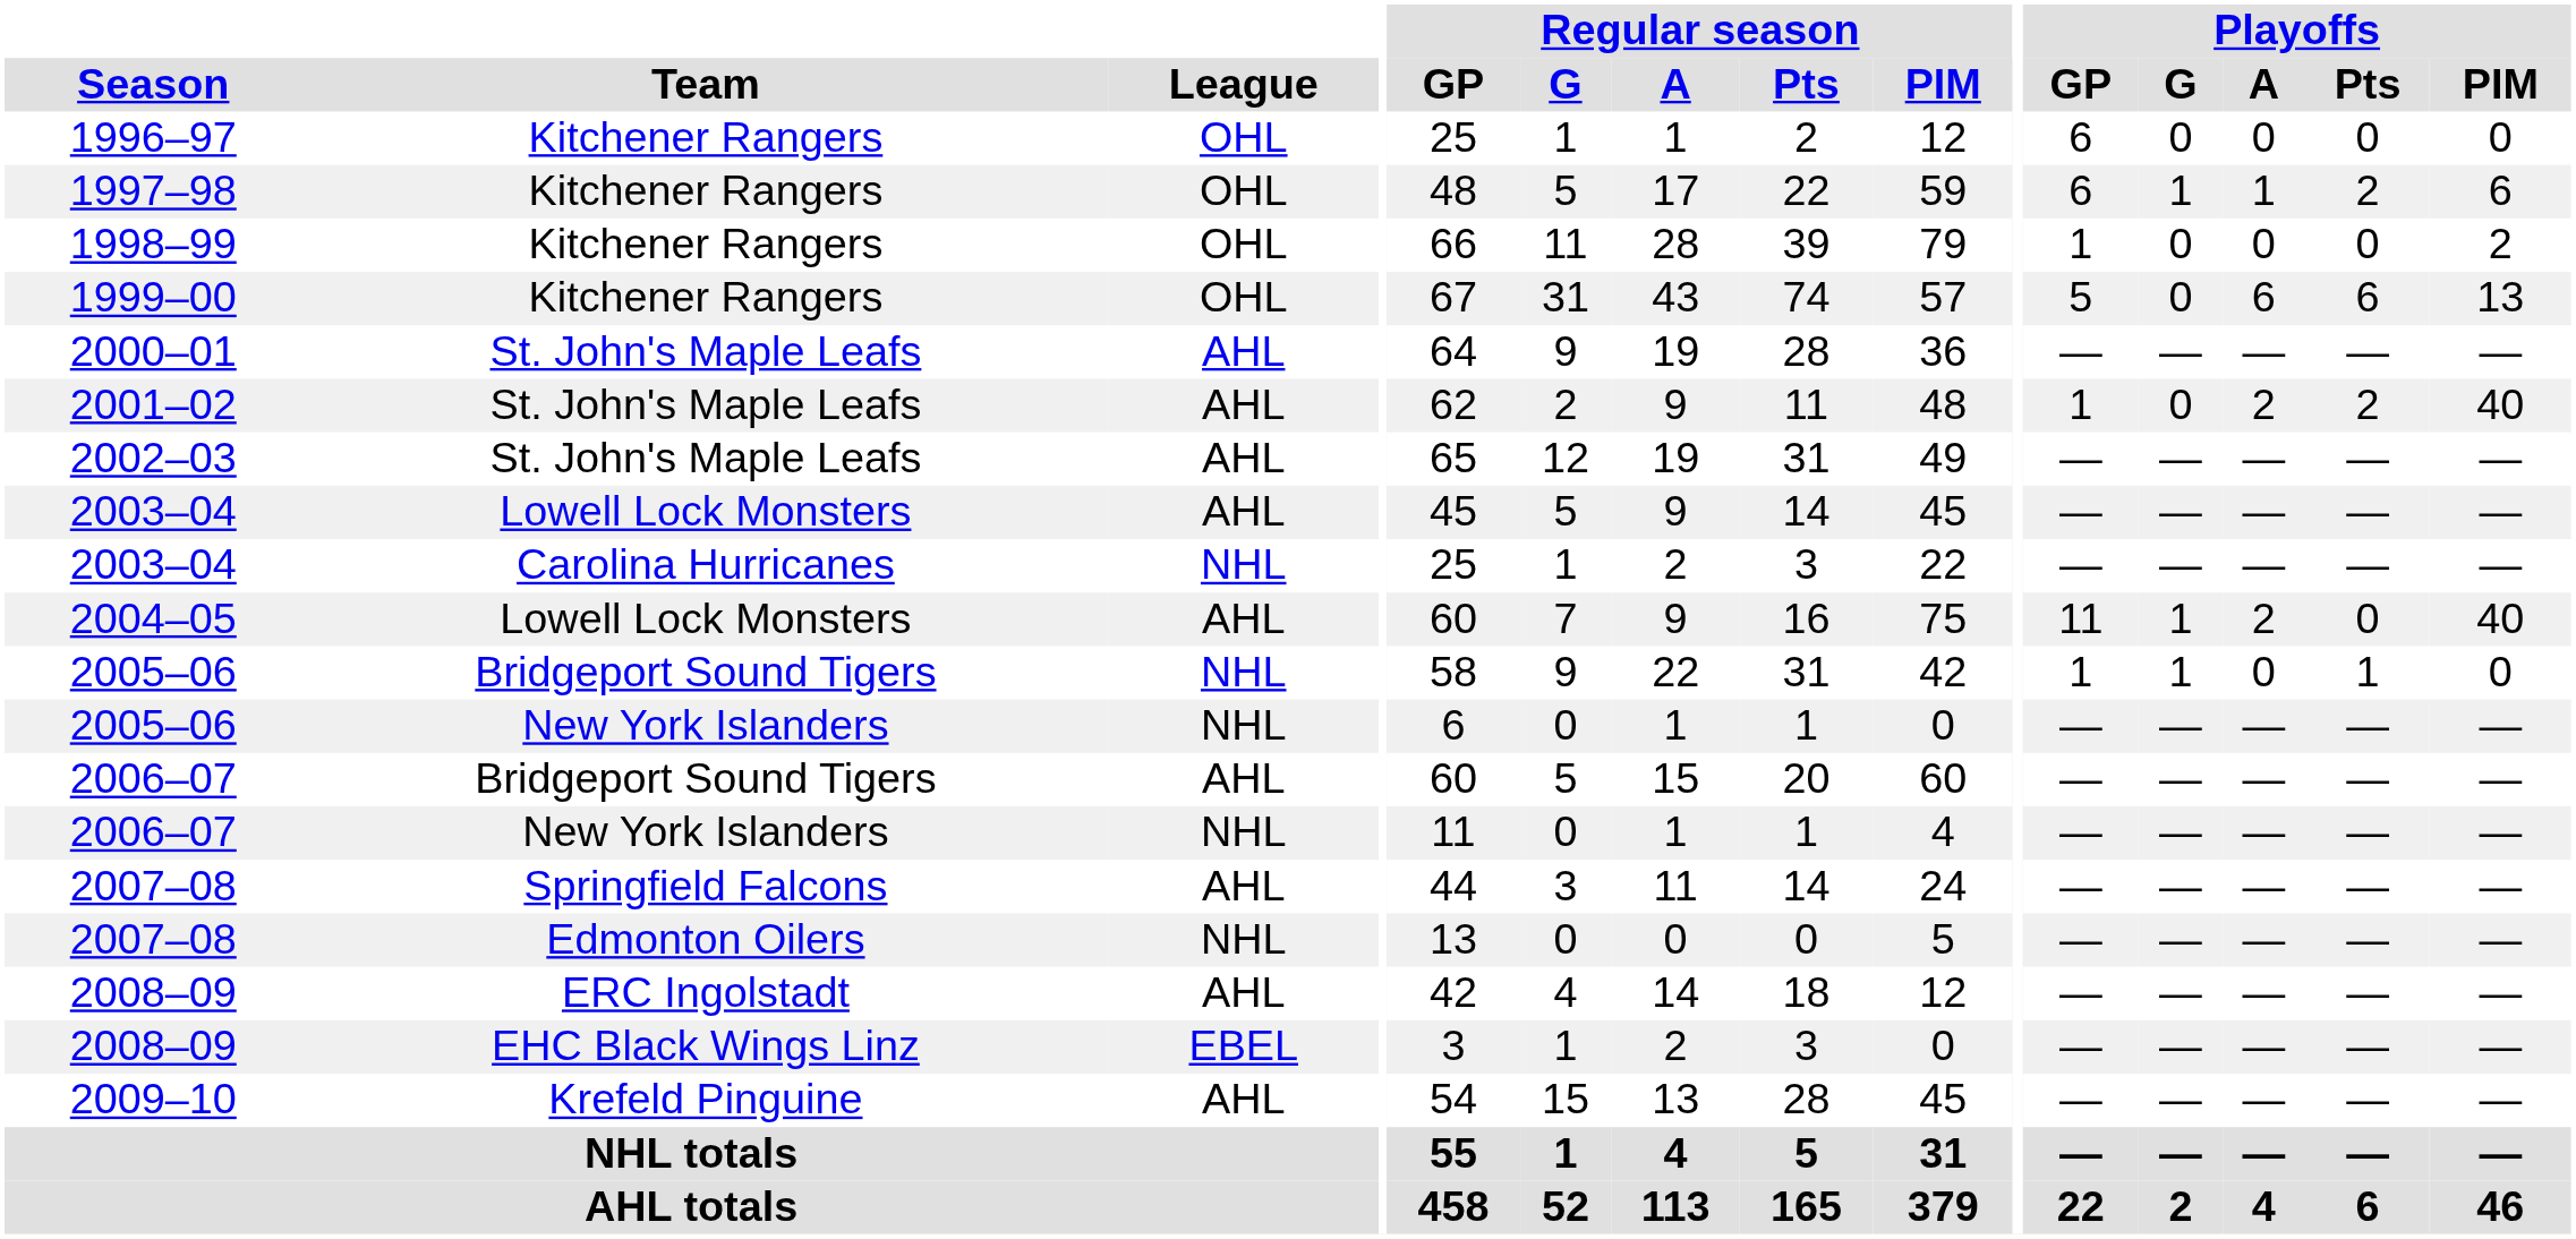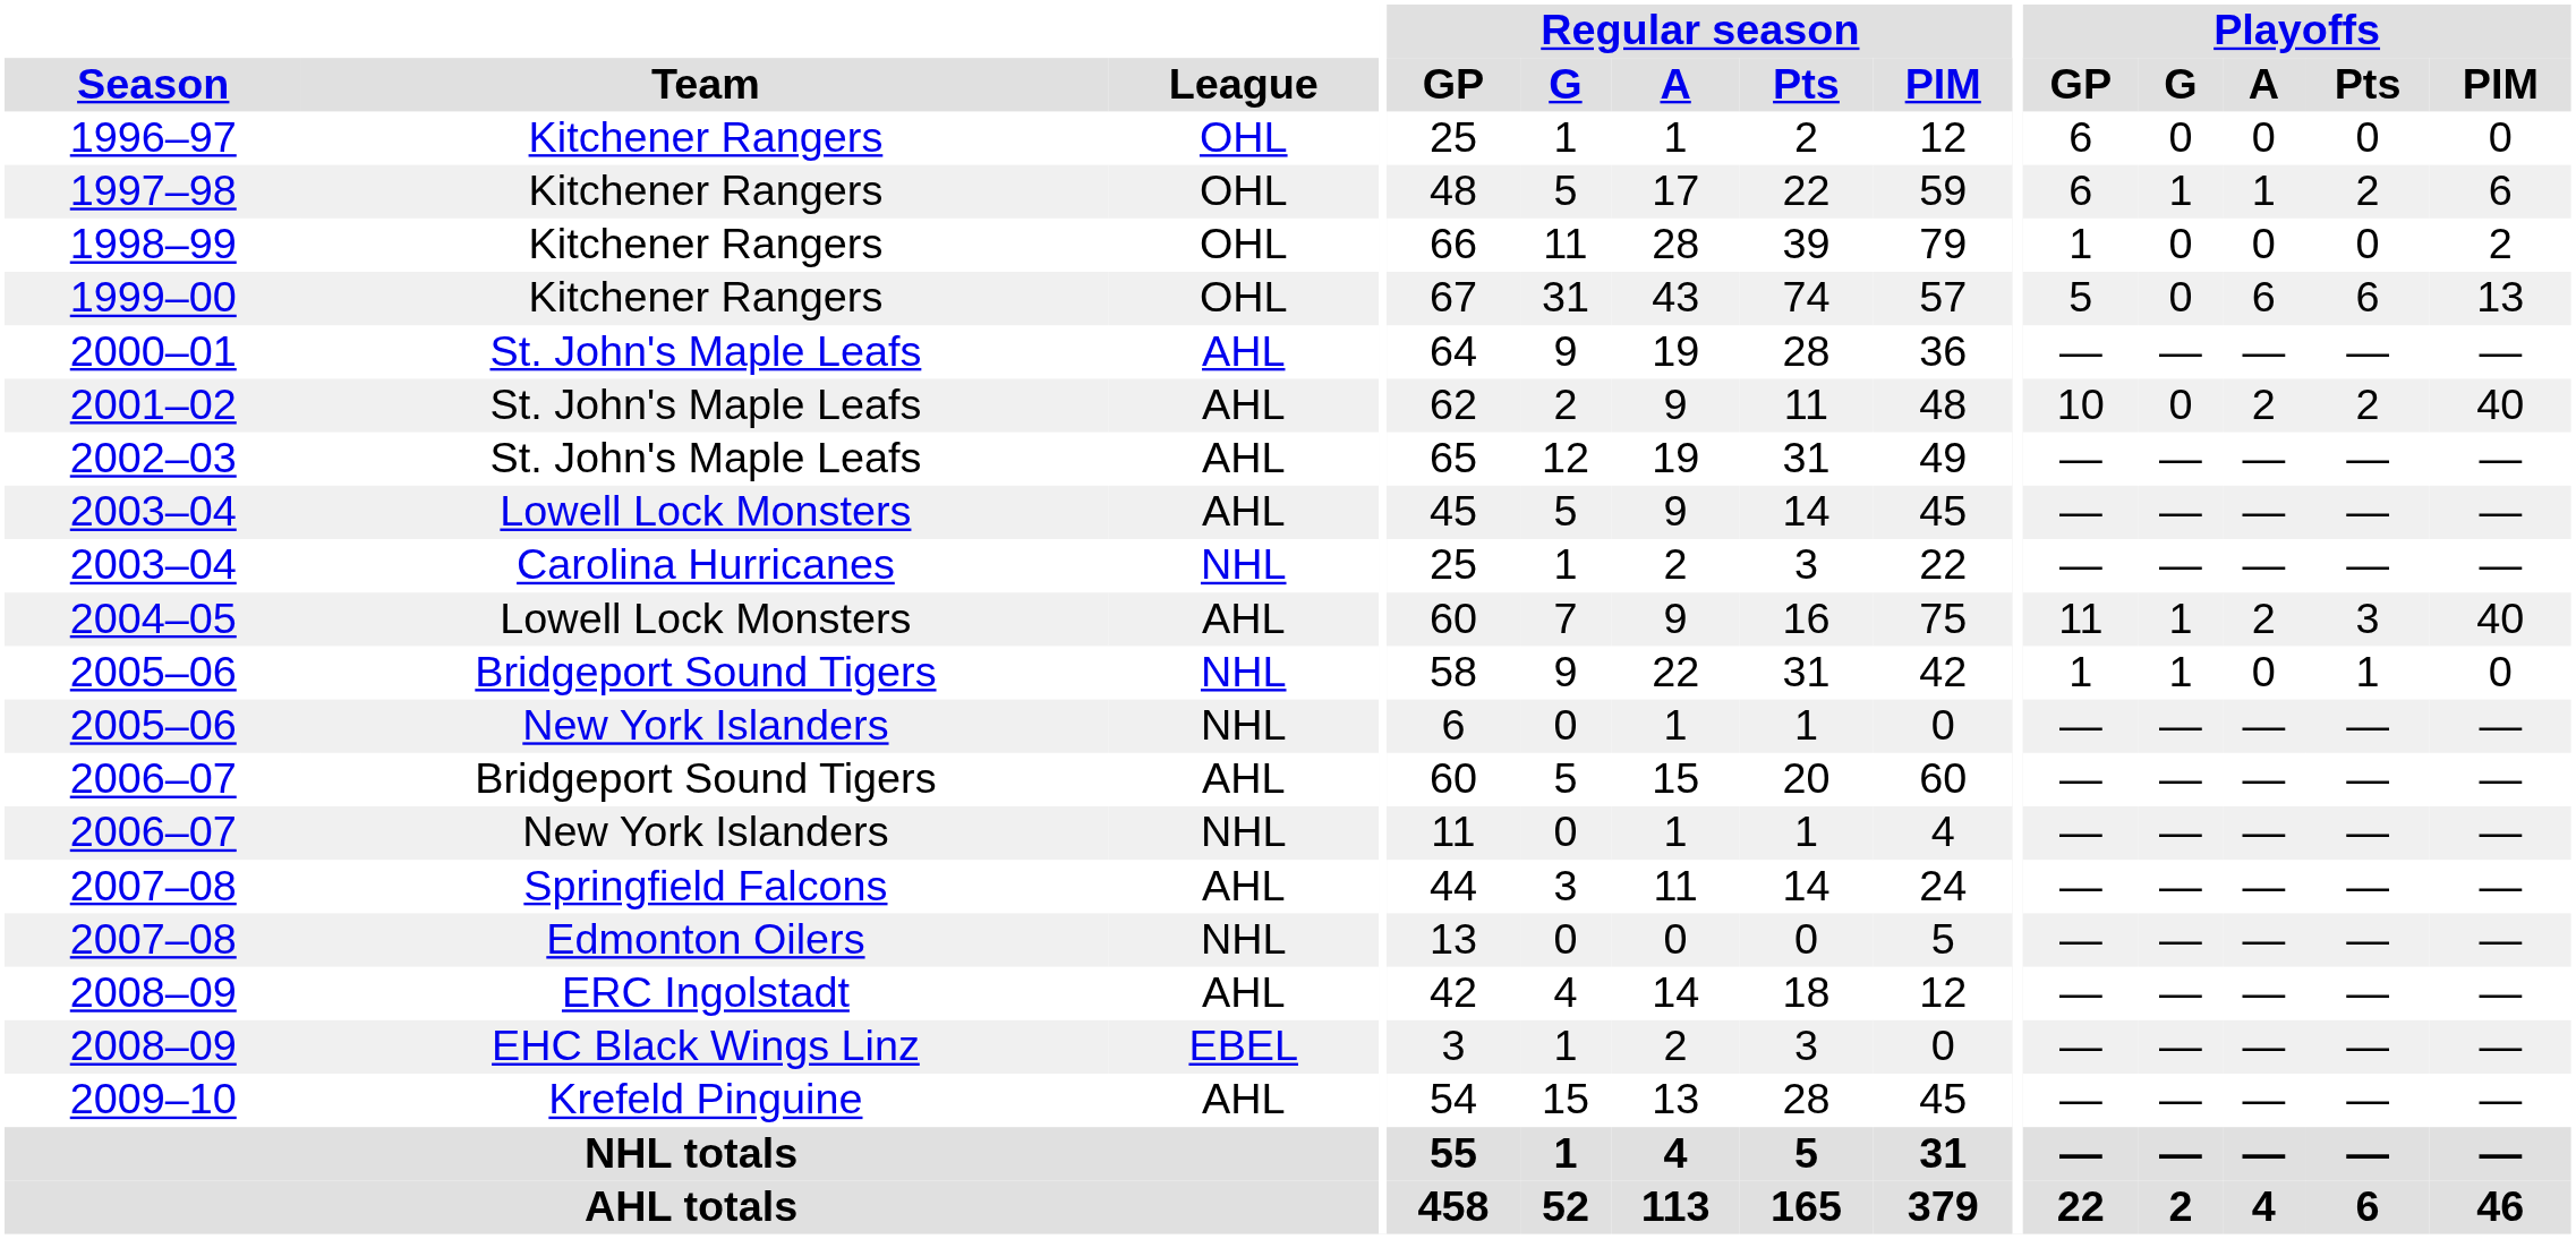 <table border="0" cellpadding="1" cellspacing="0" style="text-align:center; width:60em">
 <tr bgcolor="#e0e0e0">
 <th colspan="3" bgcolor="#ffffff"></th>
 <th rowspan="100" bgcolor="#ffffff"></th>
 <th colspan="5"><a href='#'>Regular season</a></th>
 <th rowspan="100" bgcolor="#ffffff"></th>
 <th colspan="5"><a href='#'>Playoffs</a></th>
 </tr>
 <tr bgcolor="#e0e0e0">
 <th><a href='#'>Season</a></th>
 <th>Team</th>
 <th>League</th>
 <th>GP</th>
 <th><a href='#'>G</a></th>
 <th><a href='#'>A</a></th>
 <th><a href='#'>Pts</a></th>
 <th><a href='#'>PIM</a></th>
 <th>GP</th>
 <th>G</th>
 <th>A</th>
 <th>Pts</th>
 <th>PIM</th>
 </tr>
 <tr>
 <td><a href='#'>1996–97</a></td>
 <td><a href='#'>Kitchener Rangers</a></td>
 <td><a href='#'>OHL</a></td>
 <td>25</td>
 <td>1</td>
 <td>1</td>
 <td>2</td>
 <td>12</td>
 <td>6</td>
 <td>0</td>
 <td>0</td>
 <td>0</td>
 <td>0</td>
 </tr>
 <tr bgcolor="#f0f0f0">
 <td><a href='#'>1997–98</a></td>
 <td>Kitchener Rangers</td>
 <td>OHL</td>
 <td>48</td>
 <td>5</td>
 <td>17</td>
 <td>22</td>
 <td>59</td>
 <td>6</td>
 <td>1</td>
 <td>1</td>
 <td>2</td>
 <td>6</td>
 </tr>
 <tr>
 <td><a href='#'>1998–99</a></td>
 <td>Kitchener Rangers</td>
 <td>OHL</td>
 <td>66</td>
 <td>11</td>
 <td>28</td>
 <td>39</td>
 <td>79</td>
 <td>1</td>
 <td>0</td>
 <td>0</td>
 <td>0</td>
 <td>2</td>
 </tr>
 <tr bgcolor="#f0f0f0">
 <td><a href='#'>1999–00</a></td>
 <td>Kitchener Rangers</td>
 <td>OHL</td>
 <td>67</td>
 <td>31</td>
 <td>43</td>
 <td>74</td>
 <td>57</td>
 <td>5</td>
 <td>0</td>
 <td>6</td>
 <td>6</td>
 <td>13</td>
 </tr>
 <tr>
 <td><a href='#'>2000–01</a></td>
 <td><a href='#'>St. John's Maple Leafs</a></td>
 <td><a href='#'>AHL</a></td>
 <td>64</td>
 <td>9</td>
 <td>19</td>
 <td>28</td>
 <td>36</td>
 <td>—</td>
 <td>—</td>
 <td>—</td>
 <td>—</td>
 <td>—</td>
 </tr>
 <tr bgcolor="#f0f0f0">
 <td><a href='#'>2001–02</a></td>
 <td>St. John's Maple Leafs</td>
 <td>AHL</td>
 <td>62</td>
 <td>2</td>
 <td>9</td>
 <td>11</td>
 <td>48</td>
-<td>1</td>
+<td>10</td>
 <td>0</td>
 <td>2</td>
 <td>2</td>
 <td>40</td>
 </tr>
 <tr>
 <td><a href='#'>2002–03</a></td>
 <td>St. John's Maple Leafs</td>
 <td>AHL</td>
 <td>65</td>
 <td>12</td>
 <td>19</td>
 <td>31</td>
 <td>49</td>
 <td>—</td>
 <td>—</td>
 <td>—</td>
 <td>—</td>
 <td>—</td>
 </tr>
 <tr bgcolor="#f0f0f0">
 <td><a href='#'>2003–04</a></td>
 <td><a href='#'>Lowell Lock Monsters</a></td>
 <td>AHL</td>
 <td>45</td>
 <td>5</td>
 <td>9</td>
 <td>14</td>
 <td>45</td>
 <td>—</td>
 <td>—</td>
 <td>—</td>
 <td>—</td>
 <td>—</td>
 </tr>
 <tr>
 <td><a href='#'>2003–04</a></td>
 <td><a href='#'>Carolina Hurricanes</a></td>
 <td><a href='#'>NHL</a></td>
 <td>25</td>
 <td>1</td>
 <td>2</td>
 <td>3</td>
 <td>22</td>
 <td>—</td>
 <td>—</td>
 <td>—</td>
 <td>—</td>
 <td>—</td>
 </tr>
 <tr bgcolor="#f0f0f0">
 <td><a href='#'>2004–05</a></td>
 <td>Lowell Lock Monsters</td>
 <td>AHL</td>
 <td>60</td>
 <td>7</td>
 <td>9</td>
 <td>16</td>
 <td>75</td>
 <td>11</td>
 <td>1</td>
 <td>2</td>
-<td>0</td>
+<td>3</td>
 <td>40</td>
 </tr>
 <tr>
 <td><a href='#'>2005–06</a></td>
 <td><a href='#'>Bridgeport Sound Tigers</a></td>
 <td><a href='#'>NHL</a></td>
 <td>58</td>
 <td>9</td>
 <td>22</td>
 <td>31</td>
 <td>42</td>
 <td>1</td>
 <td>1</td>
 <td>0</td>
 <td>1</td>
 <td>0</td>
 </tr>
 <tr bgcolor="#f0f0f0">
 <td><a href='#'>2005–06</a></td>
 <td><a href='#'>New York Islanders</a></td>
 <td>NHL</td>
 <td>6</td>
 <td>0</td>
 <td>1</td>
 <td>1</td>
 <td>0</td>
 <td>—</td>
 <td>—</td>
 <td>—</td>
 <td>—</td>
 <td>—</td>
 </tr>
 <tr>
 <td><a href='#'>2006–07</a></td>
 <td>Bridgeport Sound Tigers</td>
 <td>AHL</td>
 <td>60</td>
 <td>5</td>
 <td>15</td>
 <td>20</td>
 <td>60</td>
 <td>—</td>
 <td>—</td>
 <td>—</td>
 <td>—</td>
 <td>—</td>
 </tr>
 <tr bgcolor="#f0f0f0">
 <td><a href='#'>2006–07</a></td>
 <td>New York Islanders</td>
 <td>NHL</td>
 <td>11</td>
 <td>0</td>
 <td>1</td>
 <td>1</td>
 <td>4</td>
 <td>—</td>
 <td>—</td>
 <td>—</td>
 <td>—</td>
 <td>—</td>
 </tr>
 <tr>
 <td><a href='#'>2007–08</a></td>
 <td><a href='#'>Springfield Falcons</a></td>
 <td>AHL</td>
 <td>44</td>
 <td>3</td>
 <td>11</td>
 <td>14</td>
 <td>24</td>
 <td>—</td>
 <td>—</td>
 <td>—</td>
 <td>—</td>
 <td>—</td>
 </tr>
 <tr bgcolor="#f0f0f0">
 <td><a href='#'>2007–08</a></td>
 <td><a href='#'>Edmonton Oilers</a></td>
 <td>NHL</td>
 <td>13</td>
 <td>0</td>
 <td>0</td>
 <td>0</td>
 <td>5</td>
 <td>—</td>
 <td>—</td>
 <td>—</td>
 <td>—</td>
 <td>—</td>
 </tr>
 <tr>
 <td><a href='#'>2008–09</a></td>
 <td><a href='#'>ERC Ingolstadt</a></td>
 <td>AHL</td>
 <td>42</td>
 <td>4</td>
 <td>14</td>
 <td>18</td>
 <td>12</td>
 <td>—</td>
 <td>—</td>
 <td>—</td>
 <td>—</td>
 <td>—</td>
 </tr>
 <tr bgcolor="#f0f0f0">
 <td><a href='#'>2008–09</a></td>
 <td><a href='#'>EHC Black Wings Linz</a></td>
 <td><a href='#'>EBEL</a></td>
 <td>3</td>
 <td>1</td>
 <td>2</td>
 <td>3</td>
 <td>0</td>
 <td>—</td>
 <td>—</td>
 <td>—</td>
 <td>—</td>
 <td>—</td>
 </tr>
 <tr>
 <td><a href='#'>2009–10</a></td>
 <td><a href='#'>Krefeld Pinguine</a></td>
 <td>AHL</td>
 <td>54</td>
 <td>15</td>
 <td>13</td>
 <td>28</td>
 <td>45</td>
 <td>—</td>
 <td>—</td>
 <td>—</td>
 <td>—</td>
 <td>—</td>
 </tr>
 <tr bgcolor="#e0e0e0">
 <th colspan="3">NHL totals</th>
 <th>55</th>
 <th>1</th>
 <th>4</th>
 <th>5</th>
 <th>31</th>
 <th>—</th>
 <th>—</th>
 <th>—</th>
 <th>—</th>
 <th>—</th>
 </tr>
 <tr bgcolor="#e0e0e0">
 <th colspan="3">AHL totals</th>
 <th>458</th>
 <th>52</th>
 <th>113</th>
 <th>165</th>
 <th>379</th>
 <th>22</th>
 <th>2</th>
 <th>4</th>
 <th>6</th>
 <th>46</th>
 </tr>
 </table>
